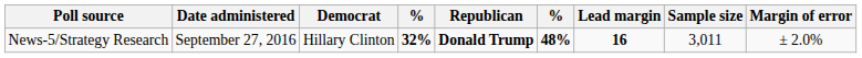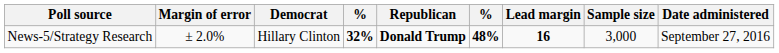 <table class="wikitable" style="text-align:center;">
 <tr valign=bottom>
 <th>Poll source</th>
-<th>Date administered</th>
+<th>Margin of error</th>
 <th>Democrat</th>
 <th>%</th>
 <th>Republican</th>
 <th>%</th>
 <th>Lead margin</th>
 <th>Sample size</th>
-<th>Margin of error</th>
+<th>Date administered</th>
 </tr>
 <tr>
 <td>News-5/Strategy Research</td>
-<td>September 27, 2016</td>
+<td>± 2.0%</td>
 <td>Hillary Clinton</td>
 <td><strong>32%</strong></td>
 <td><strong>Donald Trump</strong></td>
 <td><strong>48%</strong></td>
 <td><strong>16</strong></td>
-<td>3,011</td>
-<td>± 2.0%</td>
+<td>3,000</td>
+<td>September 27, 2016</td>
 </tr>
 </table>
